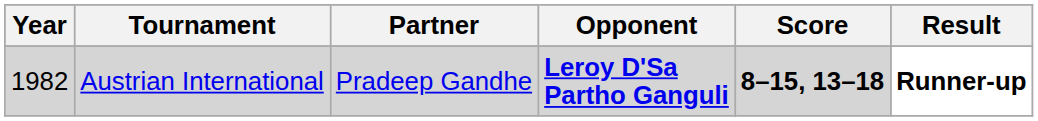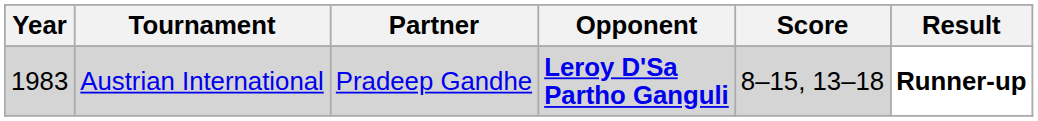 <table class="sortable wikitable" style="font-size: 90%;">
 <tr>
 <th>Year</th>
 <th>Tournament</th>
 <th>Partner</th>
 <th>Opponent</th>
 <th>Score</th>
 <th>Result</th>
 </tr>
 <tr style="background:#D5D5D5">
-<td align="center">1982</td>
+<td align="center">1983</td>
 <td align="left"><a href='#'>Austrian International</a></td>
 <td align="left"> <a href='#'>Pradeep Gandhe</a></td>
 <td align="left"><strong> <a href='#'>Leroy D'Sa</a> <br>  <a href='#'>Partho Ganguli</a></strong></td>
-<td align="left"><strong>8–15, 13–18</strong></td>
+<td align="left">8–15, 13–18</td>
 <td style="text-align:left; background:white"> <strong>Runner-up</strong></td>
 </tr>
 </table>
